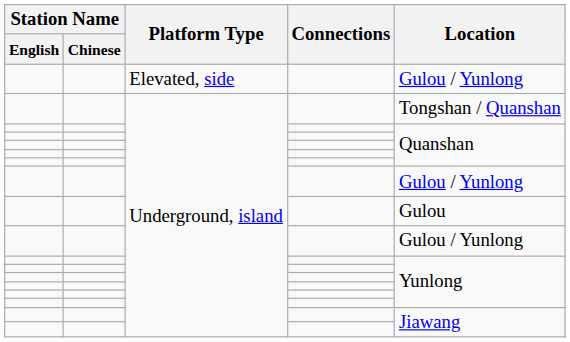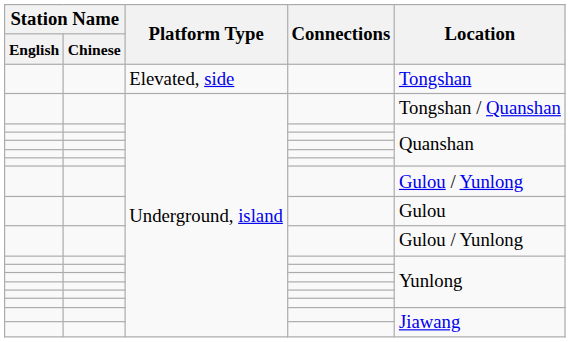 <table class="wikitable">
 <tr>
 <th colspan="2">Station Name</th>
 <th rowspan="2">Platform Type</th>
 <th rowspan="2">Connections</th>
 <th rowspan="2">Location</th>
 </tr>
 <tr>
 <th><small>English</small></th>
 <th><small>Chinese</small></th>
 </tr>
 <tr>
 <td></td>
 <td></td>
 <td>Elevated, <a href='#'>side</a></td>
 <td></td>
-<td><a href='#'>Gulou</a> / <a href='#'>Yunlong</a></td>
+<td><a href='#'>Tongshan</a></td>
 </tr>
 <tr>
 <td></td>
 <td></td>
 <td rowspan="17">Underground, <a href='#'>island</a></td>
 <td></td>
 <td>Tongshan / <a href='#'>Quanshan</a></td>
 </tr>
 <tr>
 <td></td>
 <td></td>
 <td></td>
 <td rowspan="5">Quanshan</td>
 </tr>
 <tr>
 <td></td>
 <td></td>
 <td></td>
 </tr>
 <tr>
 <td></td>
 <td></td>
 <td></td>
 </tr>
 <tr>
 <td></td>
 <td></td>
 <td></td>
 </tr>
 <tr>
 <td></td>
 <td></td>
 <td></td>
 </tr>
 <tr>
 <td></td>
 <td></td>
 <td></td>
 <td><a href='#'>Gulou</a> / <a href='#'>Yunlong</a></td>
 </tr>
 <tr>
 <td></td>
 <td></td>
 <td></td>
 <td>Gulou</td>
 </tr>
 <tr>
 <td></td>
 <td></td>
 <td> </td>
 <td>Gulou / Yunlong</td>
 </tr>
 <tr>
 <td></td>
 <td></td>
 <td></td>
 <td rowspan="6">Yunlong</td>
 </tr>
 <tr>
 <td></td>
 <td></td>
 <td></td>
 </tr>
 <tr>
 <td></td>
 <td></td>
 <td></td>
 </tr>
 <tr>
 <td></td>
 <td></td>
 <td></td>
 </tr>
 <tr>
 <td></td>
 <td></td>
 <td></td>
 </tr>
 <tr>
 <td></td>
 <td></td>
 <td></td>
 </tr>
 <tr>
 <td></td>
 <td></td>
 <td></td>
 <td rowspan="2"><a href='#'>Jiawang</a></td>
 </tr>
 <tr>
 <td></td>
 <td></td>
 <td>  </td>
 </tr>
 </table>
